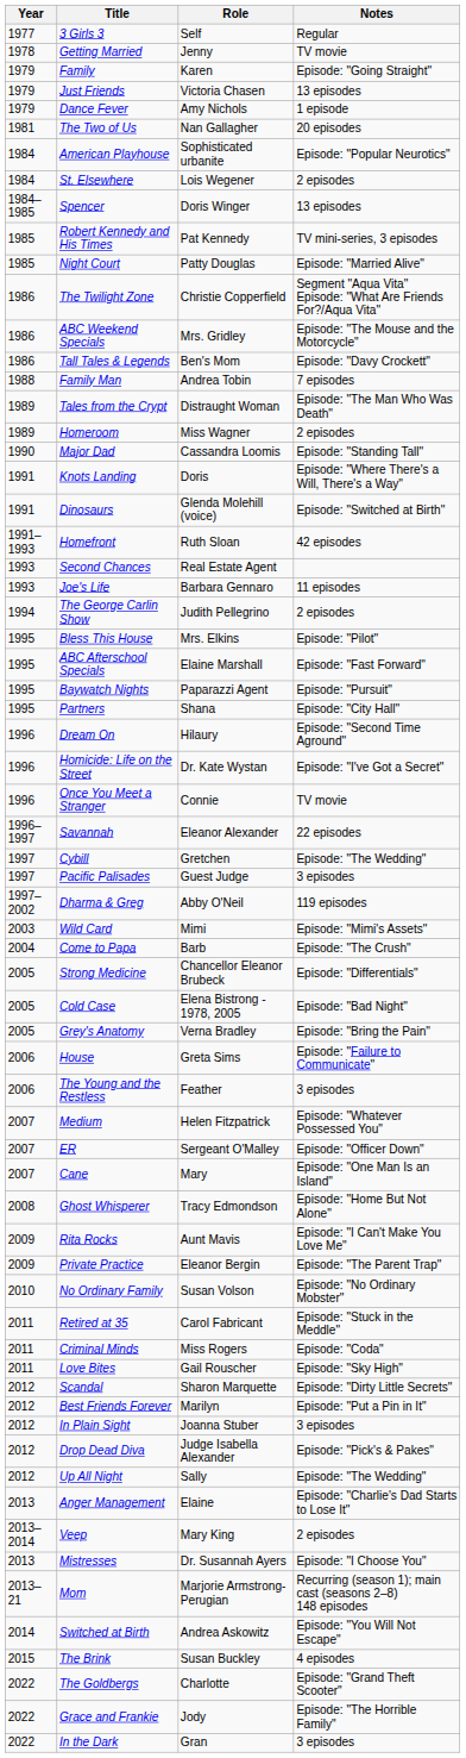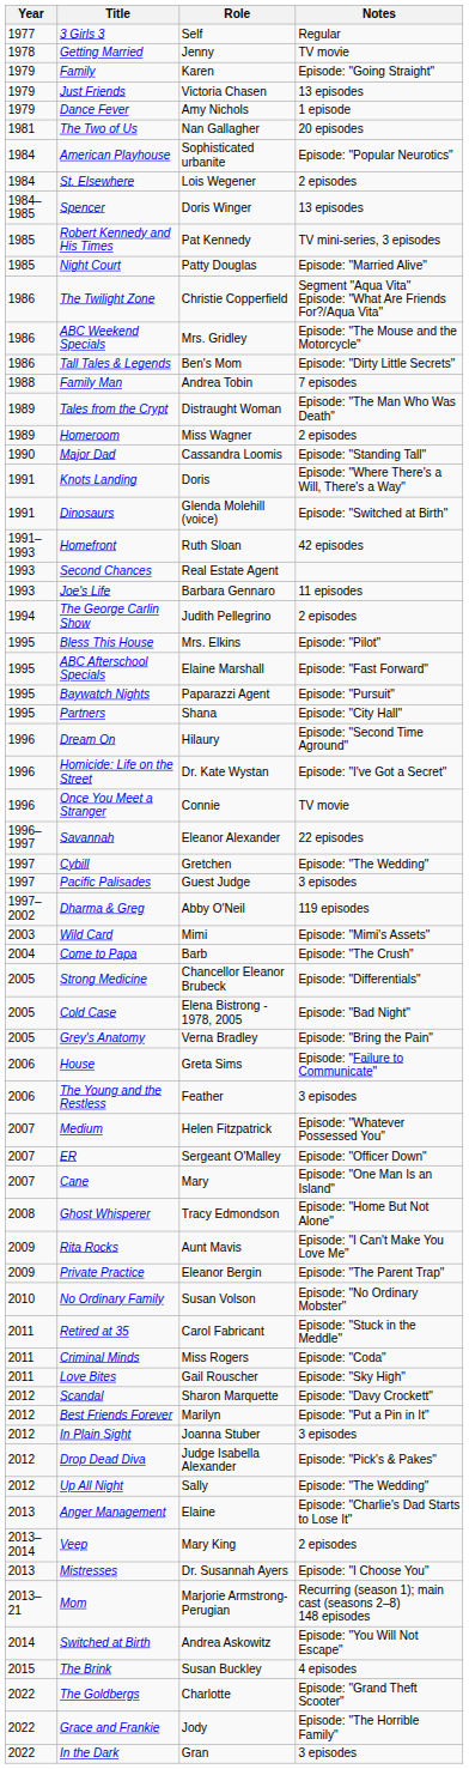 <table class="wikitable">
 <tr>
 <th>Year</th>
 <th>Title</th>
 <th>Role</th>
 <th>Notes</th>
 </tr>
 <tr>
 <td>1977</td>
 <td><em><a href='#'>3 Girls 3</a></em></td>
 <td>Self</td>
 <td>Regular</td>
 </tr>
 <tr>
 <td>1978</td>
 <td><em><a href='#'>Getting Married</a></em></td>
 <td>Jenny</td>
 <td>TV movie</td>
 </tr>
 <tr>
 <td>1979</td>
 <td><em><a href='#'>Family</a></em></td>
 <td>Karen</td>
 <td>Episode: "Going Straight"</td>
 </tr>
 <tr>
 <td>1979</td>
 <td><em><a href='#'>Just Friends</a></em></td>
 <td>Victoria Chasen</td>
 <td>13 episodes</td>
 </tr>
 <tr>
 <td>1979</td>
 <td><em><a href='#'>Dance Fever</a></em></td>
 <td>Amy Nichols</td>
 <td>1 episode</td>
 </tr>
 <tr>
 <td>1981</td>
 <td><em><a href='#'>The Two of Us</a></em></td>
 <td>Nan Gallagher</td>
 <td>20 episodes</td>
 </tr>
 <tr>
 <td>1984</td>
 <td><em><a href='#'>American Playhouse</a></em></td>
 <td>Sophisticated urbanite</td>
 <td>Episode: "Popular Neurotics"</td>
 </tr>
 <tr>
 <td>1984</td>
 <td><em><a href='#'>St. Elsewhere</a></em></td>
 <td>Lois Wegener</td>
 <td>2 episodes</td>
 </tr>
 <tr>
 <td>1984–1985</td>
 <td><em><a href='#'>Spencer</a></em></td>
 <td>Doris Winger</td>
 <td>13 episodes</td>
 </tr>
 <tr>
 <td>1985</td>
 <td><em><a href='#'>Robert Kennedy and His Times</a></em></td>
 <td>Pat Kennedy</td>
 <td>TV mini-series, 3 episodes</td>
 </tr>
 <tr>
 <td>1985</td>
 <td><em><a href='#'>Night Court</a></em></td>
 <td>Patty Douglas</td>
 <td>Episode: "Married Alive"</td>
 </tr>
 <tr>
 <td>1986</td>
 <td><em><a href='#'>The Twilight Zone</a></em></td>
 <td>Christie Copperfield</td>
 <td>Segment "Aqua Vita"<br>Episode: "What Are Friends For?/Aqua Vita"</td>
 </tr>
 <tr>
 <td>1986</td>
 <td><em><a href='#'>ABC Weekend Specials</a></em></td>
 <td>Mrs. Gridley</td>
 <td>Episode: "The Mouse and the Motorcycle"</td>
 </tr>
 <tr>
 <td>1986</td>
 <td><em><a href='#'>Tall Tales & Legends</a></em></td>
 <td>Ben's Mom</td>
-<td>Episode: "Davy Crockett"</td>
+<td>Episode: "Dirty Little Secrets"</td>
 </tr>
 <tr>
 <td>1988</td>
 <td><em><a href='#'>Family Man</a></em></td>
 <td>Andrea Tobin</td>
 <td>7 episodes</td>
 </tr>
 <tr>
 <td>1989</td>
 <td><em><a href='#'>Tales from the Crypt</a></em></td>
 <td>Distraught Woman</td>
 <td>Episode: "The Man Who Was Death"</td>
 </tr>
 <tr>
 <td>1989</td>
 <td><em><a href='#'>Homeroom</a></em></td>
 <td>Miss Wagner</td>
 <td>2 episodes</td>
 </tr>
 <tr>
 <td>1990</td>
 <td><em><a href='#'>Major Dad</a></em></td>
 <td>Cassandra Loomis</td>
 <td>Episode: "Standing Tall"</td>
 </tr>
 <tr>
 <td>1991</td>
 <td><em><a href='#'>Knots Landing</a></em></td>
 <td>Doris</td>
 <td>Episode: "Where There's a Will, There's a Way"</td>
 </tr>
 <tr>
 <td>1991</td>
 <td><em><a href='#'>Dinosaurs</a></em></td>
 <td>Glenda Molehill (voice)</td>
 <td>Episode: "Switched at Birth"</td>
 </tr>
 <tr>
 <td>1991–1993</td>
 <td><em><a href='#'>Homefront</a></em></td>
 <td>Ruth Sloan</td>
 <td>42 episodes</td>
 </tr>
 <tr>
 <td>1993</td>
 <td><em><a href='#'>Second Chances</a></em></td>
 <td>Real Estate Agent</td>
 <td></td>
 </tr>
 <tr>
 <td>1993</td>
 <td><em><a href='#'>Joe's Life</a></em></td>
 <td>Barbara Gennaro</td>
 <td>11 episodes</td>
 </tr>
 <tr>
 <td>1994</td>
 <td><em><a href='#'>The George Carlin Show</a></em></td>
 <td>Judith Pellegrino</td>
 <td>2 episodes</td>
 </tr>
 <tr>
 <td>1995</td>
 <td><em><a href='#'>Bless This House</a></em></td>
 <td>Mrs. Elkins</td>
 <td>Episode: "Pilot"</td>
 </tr>
 <tr>
 <td>1995</td>
 <td><em><a href='#'>ABC Afterschool Specials</a></em></td>
 <td>Elaine Marshall</td>
 <td>Episode: "Fast Forward"</td>
 </tr>
 <tr>
 <td>1995</td>
 <td><em><a href='#'>Baywatch Nights</a></em></td>
 <td>Paparazzi Agent</td>
 <td>Episode: "Pursuit"</td>
 </tr>
 <tr>
 <td>1995</td>
 <td><em><a href='#'>Partners</a></em></td>
 <td>Shana</td>
 <td>Episode: "City Hall"</td>
 </tr>
 <tr>
 <td>1996</td>
 <td><em><a href='#'>Dream On</a></em></td>
 <td>Hilaury</td>
 <td>Episode: "Second Time Aground"</td>
 </tr>
 <tr>
 <td>1996</td>
 <td><em><a href='#'>Homicide: Life on the Street</a></em></td>
 <td>Dr. Kate Wystan</td>
 <td>Episode: "I've Got a Secret"</td>
 </tr>
 <tr>
 <td>1996</td>
 <td><em><a href='#'>Once You Meet a Stranger</a></em></td>
 <td>Connie</td>
 <td>TV movie</td>
 </tr>
 <tr>
 <td>1996–1997</td>
 <td><em><a href='#'>Savannah</a></em></td>
 <td>Eleanor Alexander</td>
 <td>22 episodes</td>
 </tr>
 <tr>
 <td>1997</td>
 <td><em><a href='#'>Cybill</a></em></td>
 <td>Gretchen</td>
 <td>Episode: "The Wedding"</td>
 </tr>
 <tr>
 <td>1997</td>
 <td><em><a href='#'>Pacific Palisades</a></em></td>
 <td>Guest Judge</td>
 <td>3 episodes</td>
 </tr>
 <tr>
 <td>1997–2002</td>
 <td><em><a href='#'>Dharma & Greg</a></em></td>
 <td>Abby O'Neil</td>
 <td>119 episodes</td>
 </tr>
 <tr>
 <td>2003</td>
 <td><em><a href='#'>Wild Card</a></em></td>
 <td>Mimi</td>
 <td>Episode: "Mimi's Assets"</td>
 </tr>
 <tr>
 <td>2004</td>
 <td><em><a href='#'>Come to Papa</a></em></td>
 <td>Barb</td>
 <td>Episode: "The Crush"</td>
 </tr>
 <tr>
 <td>2005</td>
 <td><em><a href='#'>Strong Medicine</a></em></td>
 <td>Chancellor Eleanor Brubeck</td>
 <td>Episode: "Differentials"</td>
 </tr>
 <tr>
 <td>2005</td>
 <td><em><a href='#'>Cold Case</a></em></td>
 <td>Elena Bistrong - 1978, 2005</td>
 <td>Episode: "Bad Night"</td>
 </tr>
 <tr>
 <td>2005</td>
 <td><em><a href='#'>Grey's Anatomy</a></em></td>
 <td>Verna Bradley</td>
 <td>Episode: "Bring the Pain"</td>
 </tr>
 <tr>
 <td>2006</td>
 <td><em><a href='#'>House</a></em></td>
 <td>Greta Sims</td>
 <td>Episode: "<a href='#'>Failure to Communicate</a>"</td>
 </tr>
 <tr>
 <td>2006</td>
 <td><em><a href='#'>The Young and the Restless</a></em></td>
 <td>Feather</td>
 <td>3 episodes</td>
 </tr>
 <tr>
 <td>2007</td>
 <td><em><a href='#'>Medium</a></em></td>
 <td>Helen Fitzpatrick</td>
 <td>Episode: "Whatever Possessed You"</td>
 </tr>
 <tr>
 <td>2007</td>
 <td><em><a href='#'>ER</a></em></td>
 <td>Sergeant O'Malley</td>
 <td>Episode: "Officer Down"</td>
 </tr>
 <tr>
 <td>2007</td>
 <td><em><a href='#'>Cane</a></em></td>
 <td>Mary</td>
 <td>Episode: "One Man Is an Island"</td>
 </tr>
 <tr>
 <td>2008</td>
 <td><em><a href='#'>Ghost Whisperer</a></em></td>
 <td>Tracy Edmondson</td>
 <td>Episode: "Home But Not Alone"</td>
 </tr>
 <tr>
 <td>2009</td>
 <td><em><a href='#'>Rita Rocks</a></em></td>
 <td>Aunt Mavis</td>
 <td>Episode: "I Can't Make You Love Me"</td>
 </tr>
 <tr>
 <td>2009</td>
 <td><em><a href='#'>Private Practice</a></em></td>
 <td>Eleanor Bergin</td>
 <td>Episode: "The Parent Trap"</td>
 </tr>
 <tr>
 <td>2010</td>
 <td><em><a href='#'>No Ordinary Family</a></em></td>
 <td>Susan Volson</td>
 <td>Episode: "No Ordinary Mobster"</td>
 </tr>
 <tr>
 <td>2011</td>
 <td><em><a href='#'>Retired at 35</a></em></td>
 <td>Carol Fabricant</td>
 <td>Episode: "Stuck in the Meddle"</td>
 </tr>
 <tr>
 <td>2011</td>
 <td><em><a href='#'>Criminal Minds</a></em></td>
 <td>Miss Rogers</td>
 <td>Episode: "Coda"</td>
 </tr>
 <tr>
 <td>2011</td>
 <td><em><a href='#'>Love Bites</a></em></td>
 <td>Gail Rouscher</td>
 <td>Episode: "Sky High"</td>
 </tr>
 <tr>
 <td>2012</td>
 <td><em><a href='#'>Scandal</a></em></td>
 <td>Sharon Marquette</td>
-<td>Episode: "Dirty Little Secrets"</td>
+<td>Episode: "Davy Crockett"</td>
 </tr>
 <tr>
 <td>2012</td>
 <td><em><a href='#'>Best Friends Forever</a></em></td>
 <td>Marilyn</td>
 <td>Episode: "Put a Pin in It"</td>
 </tr>
 <tr>
 <td>2012</td>
 <td><em><a href='#'>In Plain Sight</a></em></td>
 <td>Joanna Stuber</td>
 <td>3 episodes</td>
 </tr>
 <tr>
 <td>2012</td>
 <td><em><a href='#'>Drop Dead Diva</a></em></td>
 <td>Judge Isabella Alexander</td>
 <td>Episode: "Pick's & Pakes"</td>
 </tr>
 <tr>
 <td>2012</td>
 <td><em><a href='#'>Up All Night</a></em></td>
 <td>Sally</td>
 <td>Episode: "The Wedding"</td>
 </tr>
 <tr>
 <td>2013</td>
 <td><em><a href='#'>Anger Management</a></em></td>
 <td>Elaine</td>
 <td>Episode: "Charlie's Dad Starts to Lose It"</td>
 </tr>
 <tr>
 <td>2013–2014</td>
 <td><em><a href='#'>Veep</a></em></td>
 <td>Mary King</td>
 <td>2 episodes</td>
 </tr>
 <tr>
 <td>2013</td>
 <td><em><a href='#'>Mistresses</a></em></td>
 <td>Dr. Susannah Ayers</td>
 <td>Episode: "I Choose You"</td>
 </tr>
 <tr>
 <td>2013–21</td>
 <td><em><a href='#'>Mom</a></em></td>
 <td>Marjorie Armstrong-Perugian</td>
 <td>Recurring (season 1); main cast (seasons 2–8)<br>148 episodes</td>
 </tr>
 <tr>
 <td>2014</td>
 <td><em><a href='#'>Switched at Birth</a></em></td>
 <td>Andrea Askowitz</td>
 <td>Episode: "You Will Not Escape"</td>
 </tr>
 <tr>
 <td>2015</td>
 <td><em><a href='#'>The Brink</a></em></td>
 <td>Susan Buckley</td>
 <td>4 episodes</td>
 </tr>
 <tr>
 <td>2022</td>
 <td><a href='#'><em>The Goldbergs</em></a></td>
 <td>Charlotte</td>
 <td>Episode: "Grand Theft Scooter"</td>
 </tr>
 <tr>
 <td>2022</td>
 <td><em><a href='#'>Grace and Frankie</a></em></td>
 <td>Jody</td>
 <td>Episode: "The Horrible Family"</td>
 </tr>
 <tr>
 <td>2022</td>
 <td><em><a href='#'>In the Dark</a></em></td>
 <td>Gran</td>
 <td>3 episodes</td>
 </tr>
 </table>
